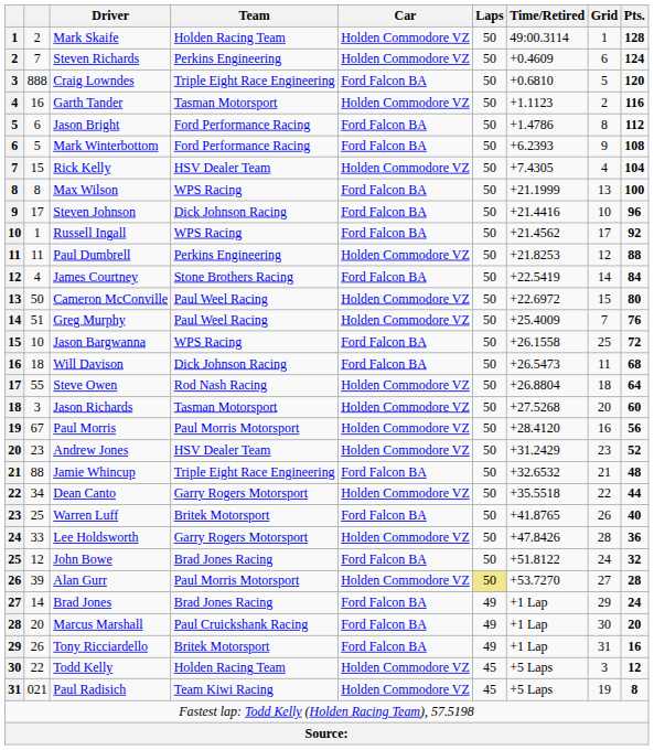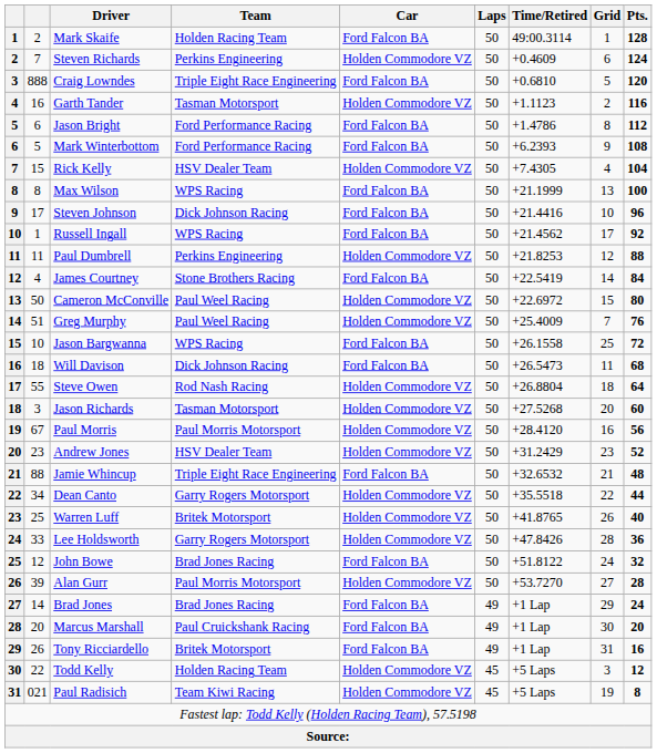 <table class="wikitable" style="font-size: 90%">
 <tr>
 <th></th>
 <th></th>
 <th>Driver</th>
 <th>Team</th>
 <th>Car</th>
 <th>Laps</th>
 <th>Time/Retired</th>
 <th>Grid</th>
 <th>Pts.</th>
 </tr>
 <tr>
 <th>1</th>
 <td align="center">2</td>
 <td> <a href='#'>Mark Skaife</a></td>
 <td><a href='#'>Holden Racing Team</a></td>
-<td><a href='#'>Holden Commodore VZ</a></td>
+<td><a href='#'>Ford Falcon BA</a></td>
 <td align="center">50</td>
 <td>49:00.3114</td>
 <td align="center">1</td>
 <td align="center"><strong>128</strong></td>
 </tr>
 <tr>
 <th>2</th>
 <td align="center">7</td>
 <td> <a href='#'>Steven Richards</a></td>
 <td><a href='#'>Perkins Engineering</a></td>
 <td><a href='#'>Holden Commodore VZ</a></td>
 <td align="center">50</td>
 <td>+0.4609</td>
 <td align="center">6</td>
 <td align="center"><strong>124</strong></td>
 </tr>
 <tr>
 <th>3</th>
 <td align="center">888</td>
 <td> <a href='#'>Craig Lowndes</a></td>
 <td><a href='#'>Triple Eight Race Engineering</a></td>
 <td><a href='#'>Ford Falcon BA</a></td>
 <td align="center">50</td>
 <td>+0.6810</td>
 <td align="center">5</td>
 <td align="center"><strong>120</strong></td>
 </tr>
 <tr>
 <th>4</th>
 <td align="center">16</td>
 <td> <a href='#'>Garth Tander</a></td>
 <td><a href='#'>Tasman Motorsport</a></td>
 <td><a href='#'>Holden Commodore VZ</a></td>
 <td align="center">50</td>
 <td>+1.1123</td>
 <td align="center">2</td>
 <td align="center"><strong>116</strong></td>
 </tr>
 <tr>
 <th>5</th>
 <td align="center">6</td>
 <td> <a href='#'>Jason Bright</a></td>
 <td><a href='#'>Ford Performance Racing</a></td>
 <td><a href='#'>Ford Falcon BA</a></td>
 <td align="center">50</td>
 <td>+1.4786</td>
 <td align="center">8</td>
 <td align="center"><strong>112</strong></td>
 </tr>
 <tr>
 <th>6</th>
 <td align="center">5</td>
 <td> <a href='#'>Mark Winterbottom</a></td>
 <td><a href='#'>Ford Performance Racing</a></td>
 <td><a href='#'>Ford Falcon BA</a></td>
 <td align="center">50</td>
 <td>+6.2393</td>
 <td align="center">9</td>
 <td align="center"><strong>108</strong></td>
 </tr>
 <tr>
 <th>7</th>
 <td align="center">15</td>
 <td> <a href='#'>Rick Kelly</a></td>
 <td><a href='#'>HSV Dealer Team</a></td>
 <td><a href='#'>Holden Commodore VZ</a></td>
 <td align="center">50</td>
 <td>+7.4305</td>
 <td align="center">4</td>
 <td align="center"><strong>104</strong></td>
 </tr>
 <tr>
 <th>8</th>
 <td align="center">8</td>
 <td> <a href='#'>Max Wilson</a></td>
 <td><a href='#'>WPS Racing</a></td>
 <td><a href='#'>Ford Falcon BA</a></td>
 <td align="center">50</td>
 <td>+21.1999</td>
 <td align="center">13</td>
 <td align="center"><strong>100</strong></td>
 </tr>
 <tr>
 <th>9</th>
 <td align="center">17</td>
 <td> <a href='#'>Steven Johnson</a></td>
 <td><a href='#'>Dick Johnson Racing</a></td>
 <td><a href='#'>Ford Falcon BA</a></td>
 <td align="center">50</td>
 <td>+21.4416</td>
 <td align="center">10</td>
 <td align="center"><strong>96</strong></td>
 </tr>
 <tr>
 <th>10</th>
 <td align="center">1</td>
 <td> <a href='#'>Russell Ingall</a></td>
 <td><a href='#'>WPS Racing</a></td>
 <td><a href='#'>Ford Falcon BA</a></td>
 <td align="center">50</td>
 <td>+21.4562</td>
 <td align="center">17</td>
 <td align="center"><strong>92</strong></td>
 </tr>
 <tr>
 <th>11</th>
 <td align="center">11</td>
 <td> <a href='#'>Paul Dumbrell</a></td>
 <td><a href='#'>Perkins Engineering</a></td>
 <td><a href='#'>Holden Commodore VZ</a></td>
 <td align="center">50</td>
 <td>+21.8253</td>
 <td align="center">12</td>
 <td align="center"><strong>88</strong></td>
 </tr>
 <tr>
 <th>12</th>
 <td align="center">4</td>
 <td> <a href='#'>James Courtney</a></td>
 <td><a href='#'>Stone Brothers Racing</a></td>
 <td><a href='#'>Ford Falcon BA</a></td>
 <td align="center">50</td>
 <td>+22.5419</td>
 <td align="center">14</td>
 <td align="center"><strong>84</strong></td>
 </tr>
 <tr>
 <th>13</th>
 <td align="center">50</td>
 <td> <a href='#'>Cameron McConville</a></td>
 <td><a href='#'>Paul Weel Racing</a></td>
 <td><a href='#'>Holden Commodore VZ</a></td>
 <td align="center">50</td>
 <td>+22.6972</td>
 <td align="center">15</td>
 <td align="center"><strong>80</strong></td>
 </tr>
 <tr>
 <th>14</th>
 <td align="center">51</td>
 <td> <a href='#'>Greg Murphy</a></td>
 <td><a href='#'>Paul Weel Racing</a></td>
 <td><a href='#'>Holden Commodore VZ</a></td>
 <td align="center">50</td>
 <td>+25.4009</td>
 <td align="center">7</td>
 <td align="center"><strong>76</strong></td>
 </tr>
 <tr>
 <th>15</th>
 <td align="center">10</td>
 <td> <a href='#'>Jason Bargwanna</a></td>
 <td><a href='#'>WPS Racing</a></td>
 <td><a href='#'>Ford Falcon BA</a></td>
 <td align="center">50</td>
 <td>+26.1558</td>
 <td align="center">25</td>
 <td align="center"><strong>72</strong></td>
 </tr>
 <tr>
 <th>16</th>
 <td align="center">18</td>
 <td> <a href='#'>Will Davison</a></td>
 <td><a href='#'>Dick Johnson Racing</a></td>
 <td><a href='#'>Ford Falcon BA</a></td>
 <td align="center">50</td>
 <td>+26.5473</td>
 <td align="center">11</td>
 <td align="center"><strong>68</strong></td>
 </tr>
 <tr>
 <th>17</th>
 <td align="center">55</td>
 <td> <a href='#'>Steve Owen</a></td>
 <td><a href='#'>Rod Nash Racing</a></td>
 <td><a href='#'>Holden Commodore VZ</a></td>
 <td align="center">50</td>
 <td>+26.8804</td>
 <td align="center">18</td>
 <td align="center"><strong>64</strong></td>
 </tr>
 <tr>
 <th>18</th>
 <td align="center">3</td>
 <td> <a href='#'>Jason Richards</a></td>
 <td><a href='#'>Tasman Motorsport</a></td>
 <td><a href='#'>Holden Commodore VZ</a></td>
 <td align="center">50</td>
 <td>+27.5268</td>
 <td align="center">20</td>
 <td align="center"><strong>60</strong></td>
 </tr>
 <tr>
 <th>19</th>
 <td align="center">67</td>
 <td> <a href='#'>Paul Morris</a></td>
 <td><a href='#'>Paul Morris Motorsport</a></td>
 <td><a href='#'>Holden Commodore VZ</a></td>
 <td align="center">50</td>
 <td>+28.4120</td>
 <td align="center">16</td>
 <td align="center"><strong>56</strong></td>
 </tr>
 <tr>
 <th>20</th>
 <td align="center">23</td>
 <td> <a href='#'>Andrew Jones</a></td>
 <td><a href='#'>HSV Dealer Team</a></td>
 <td><a href='#'>Holden Commodore VZ</a></td>
 <td align="center">50</td>
 <td>+31.2429</td>
 <td align="center">23</td>
 <td align="center"><strong>52</strong></td>
 </tr>
 <tr>
 <th>21</th>
 <td align="center">88</td>
 <td> <a href='#'>Jamie Whincup</a></td>
 <td><a href='#'>Triple Eight Race Engineering</a></td>
 <td><a href='#'>Ford Falcon BA</a></td>
 <td align="center">50</td>
 <td>+32.6532</td>
 <td align="center">21</td>
 <td align="center"><strong>48</strong></td>
 </tr>
 <tr>
 <th>22</th>
 <td align="center">34</td>
 <td> <a href='#'>Dean Canto</a></td>
 <td><a href='#'>Garry Rogers Motorsport</a></td>
 <td><a href='#'>Holden Commodore VZ</a></td>
 <td align="center">50</td>
 <td>+35.5518</td>
 <td align="center">22</td>
 <td align="center"><strong>44</strong></td>
 </tr>
 <tr>
 <th>23</th>
 <td align="center">25</td>
 <td> <a href='#'>Warren Luff</a></td>
 <td><a href='#'>Britek Motorsport</a></td>
-<td><a href='#'>Ford Falcon BA</a></td>
+<td><a href='#'>Holden Commodore VZ</a></td>
 <td align="center">50</td>
 <td>+41.8765</td>
 <td align="center">26</td>
 <td align="center"><strong>40</strong></td>
 </tr>
 <tr>
 <th>24</th>
 <td align="center">33</td>
 <td> <a href='#'>Lee Holdsworth</a></td>
 <td><a href='#'>Garry Rogers Motorsport</a></td>
 <td><a href='#'>Holden Commodore VZ</a></td>
 <td align="center">50</td>
 <td>+47.8426</td>
 <td align="center">28</td>
 <td align="center"><strong>36</strong></td>
 </tr>
 <tr>
 <th>25</th>
 <td align="center">12</td>
 <td> <a href='#'>John Bowe</a></td>
 <td><a href='#'>Brad Jones Racing</a></td>
 <td><a href='#'>Ford Falcon BA</a></td>
 <td align="center">50</td>
 <td>+51.8122</td>
 <td align="center">24</td>
 <td align="center"><strong>32</strong></td>
 </tr>
 <tr>
 <th>26</th>
 <td align="center">39</td>
 <td> <a href='#'>Alan Gurr</a></td>
 <td><a href='#'>Paul Morris Motorsport</a></td>
 <td><a href='#'>Holden Commodore VZ</a></td>
-<td align="center" style="background: khaki;">50</td>
+<td align="center">50</td>
 <td>+53.7270</td>
 <td align="center">27</td>
 <td align="center"><strong>28</strong></td>
 </tr>
 <tr>
 <th>27</th>
 <td align="center">14</td>
 <td> <a href='#'>Brad Jones</a></td>
 <td><a href='#'>Brad Jones Racing</a></td>
 <td><a href='#'>Ford Falcon BA</a></td>
 <td align="center">49</td>
 <td>+1 Lap</td>
 <td align="center">29</td>
 <td align="center"><strong>24</strong></td>
 </tr>
 <tr>
 <th>28</th>
 <td align="center">20</td>
 <td> <a href='#'>Marcus Marshall</a></td>
 <td><a href='#'>Paul Cruickshank Racing</a></td>
 <td><a href='#'>Ford Falcon BA</a></td>
 <td align="center">49</td>
 <td>+1 Lap</td>
 <td align="center">30</td>
 <td align="center"><strong>20</strong></td>
 </tr>
 <tr>
 <th>29</th>
 <td align="center">26</td>
 <td> <a href='#'>Tony Ricciardello</a></td>
 <td><a href='#'>Britek Motorsport</a></td>
 <td><a href='#'>Ford Falcon BA</a></td>
 <td align="center">49</td>
 <td>+1 Lap</td>
 <td align="center">31</td>
 <td align="center"><strong>16</strong></td>
 </tr>
 <tr>
 <th>30</th>
 <td align="center">22</td>
 <td> <a href='#'>Todd Kelly</a></td>
 <td><a href='#'>Holden Racing Team</a></td>
 <td><a href='#'>Holden Commodore VZ</a></td>
 <td align="center">45</td>
 <td>+5 Laps</td>
 <td align="center">3</td>
 <td align="center"><strong>12</strong></td>
 </tr>
 <tr>
 <th>31</th>
 <td align="center">021</td>
 <td> <a href='#'>Paul Radisich</a></td>
 <td><a href='#'>Team Kiwi Racing</a></td>
 <td><a href='#'>Holden Commodore VZ</a></td>
 <td align="center">45</td>
 <td>+5 Laps</td>
 <td align="center">19</td>
 <td align="center"><strong>8</strong></td>
 </tr>
 <tr>
 <td colspan="9" align="center"><em>Fastest lap: <a href='#'>Todd Kelly</a> (<a href='#'>Holden Racing Team</a>), 57.5198</em></td>
 </tr>
 <tr>
 <th colspan="9">Source:</th>
 </tr>
 </table>
